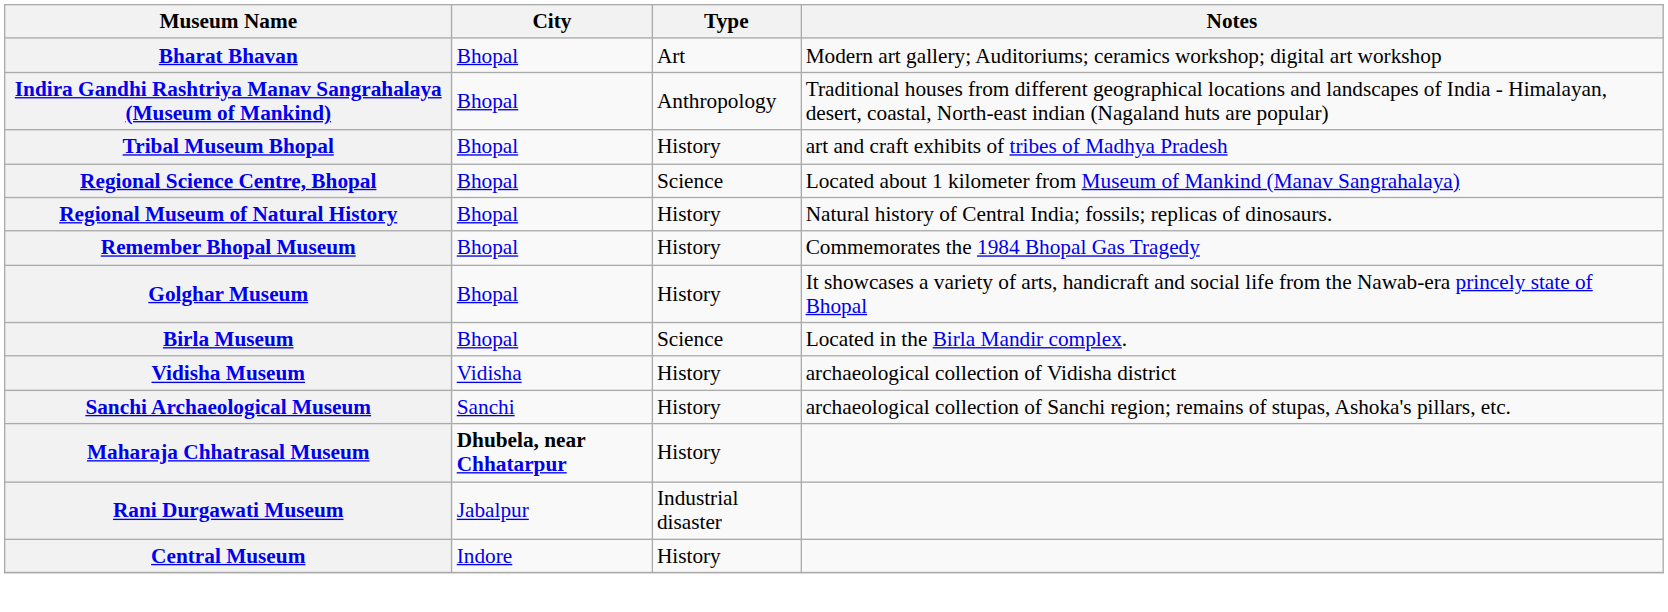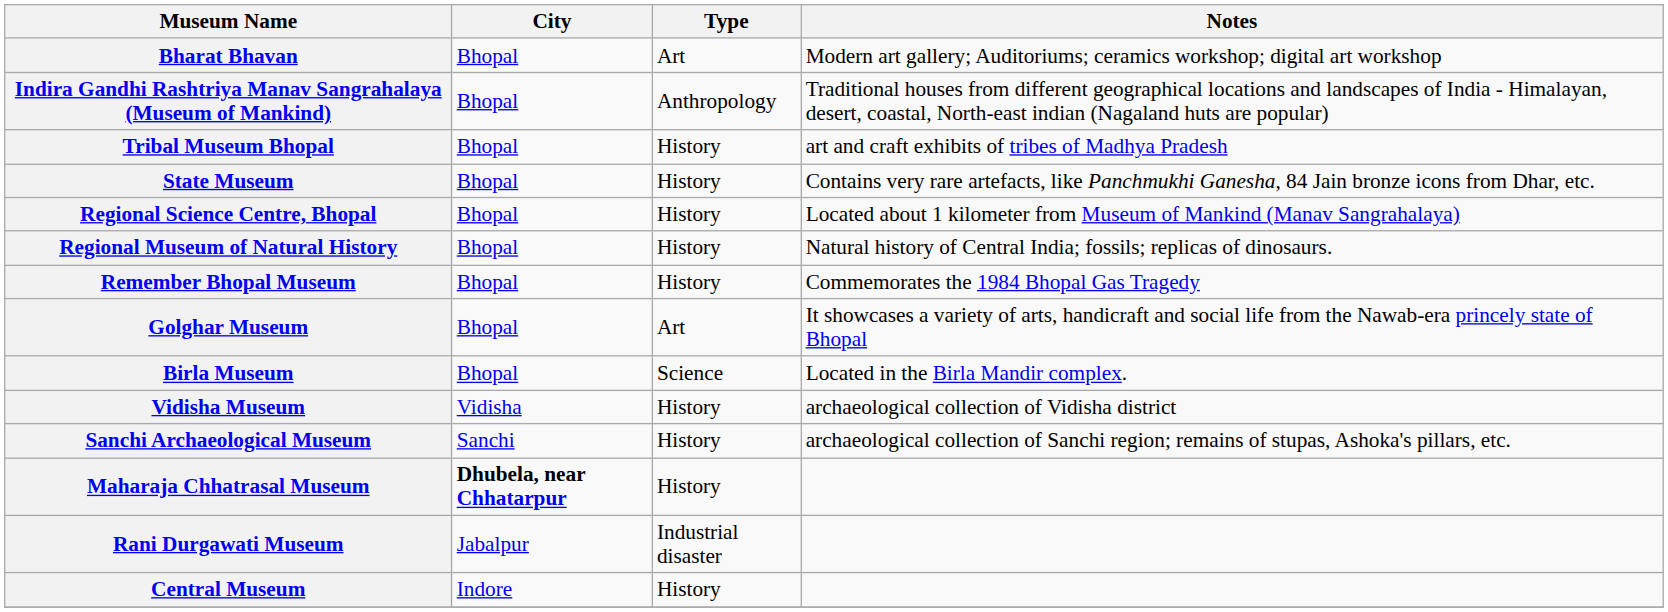 <table class="wikitable sortable">
 <tr>
 <th scope="col">Museum Name</th>
 <th scope="col">City</th>
 <th scope="col">Type</th>
 <th scope="col">Notes</th>
 </tr>
 <tr>
 <th scope="row"><a href='#'>Bharat Bhavan</a></th>
 <td><a href='#'>Bhopal</a></td>
 <td>Art</td>
 <td>Modern art gallery; Auditoriums; ceramics workshop; digital art workshop</td>
 </tr>
 <tr>
 <th scope="row"><a href='#'>Indira Gandhi Rashtriya Manav Sangrahalaya (Museum of Mankind)</a></th>
 <td><a href='#'>Bhopal</a></td>
 <td>Anthropology</td>
 <td>Traditional houses from different geographical locations and landscapes of India - Himalayan, desert, coastal, North-east indian (Nagaland huts are popular)</td>
 </tr>
 <tr>
 <th scope="row"><a href='#'>Tribal Museum Bhopal</a></th>
 <td><a href='#'>Bhopal</a></td>
 <td>History</td>
 <td>art and craft exhibits of <a href='#'>tribes of Madhya Pradesh</a></td>
 </tr>
 <tr>
+<th scope="row"><a href='#'>State Museum</a></th>
+<td><a href='#'>Bhopal</a></td>
+<td>History</td>
+<td>Contains very rare artefacts, like <em>Panchmukhi Ganesha</em>, 84 Jain bronze icons from Dhar, etc.</td>
+</tr>
+<tr>
 <th scope="row"><a href='#'>Regional Science Centre, Bhopal</a></th>
 <td><a href='#'>Bhopal</a></td>
-<td>Science</td>
+<td>History</td>
 <td>Located about 1 kilometer from <a href='#'>Museum of Mankind (Manav Sangrahalaya)</a></td>
 </tr>
 <tr>
 <th scope="row"><a href='#'>Regional Museum of Natural History</a></th>
 <td><a href='#'>Bhopal</a></td>
 <td>History</td>
 <td>Natural history of Central India; fossils; replicas of dinosaurs.</td>
 </tr>
 <tr>
 <th scope="row"><a href='#'>Remember Bhopal Museum</a></th>
 <td><a href='#'>Bhopal</a></td>
 <td>History</td>
 <td>Commemorates the <a href='#'>1984 Bhopal Gas Tragedy</a></td>
 </tr>
 <tr>
 <th scope="row"><a href='#'>Golghar Museum</a></th>
 <td><a href='#'>Bhopal</a></td>
-<td>History</td>
+<td>Art</td>
 <td>It showcases a variety of arts, handicraft and social life from the Nawab-era <a href='#'>princely state of Bhopal</a></td>
 </tr>
 <tr>
 <th scope="row"><a href='#'>Birla Museum</a></th>
 <td><a href='#'>Bhopal</a></td>
 <td>Science</td>
 <td>Located in the <a href='#'>Birla Mandir complex</a>.</td>
 </tr>
 <tr>
 <th scope="row"><a href='#'>Vidisha Museum</a></th>
 <td><a href='#'>Vidisha</a></td>
 <td>History</td>
 <td>archaeological collection of Vidisha district</td>
 </tr>
 <tr>
 <th scope="row"><a href='#'>Sanchi Archaeological Museum</a></th>
 <td><a href='#'>Sanchi</a></td>
 <td>History</td>
 <td>archaeological collection of Sanchi region; remains of stupas, Ashoka's pillars, etc.</td>
 </tr>
 <tr>
 <th scope="row"><a href='#'>Maharaja Chhatrasal Museum</a></th>
 <td><strong>Dhubela, near <a href='#'>Chhatarpur</a></strong></td>
 <td>History</td>
 <td></td>
 </tr>
 <tr>
 <th scope="row"><a href='#'>Rani Durgawati Museum</a></th>
 <td><a href='#'>Jabalpur</a></td>
 <td>Industrial disaster</td>
 <td></td>
 </tr>
 <tr>
 <th scope="row"><a href='#'>Central Museum</a></th>
 <td><a href='#'>Indore</a></td>
 <td>History</td>
 <td></td>
 </tr>
 <tr>
 </tr>
 </table>
